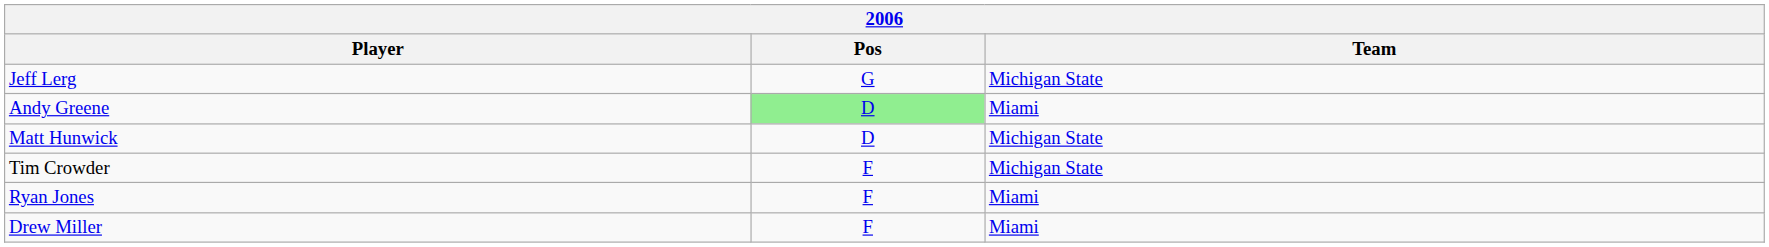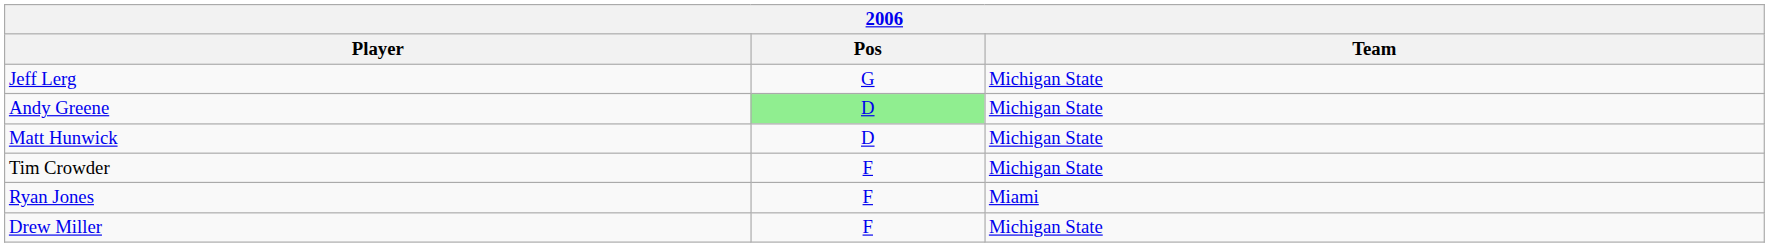 <table class="wikitable" width=95%>
 <tr>
 <th colspan=3><a href='#'>2006</a></th>
 </tr>
 <tr>
 <th>Player</th>
 <th>Pos</th>
 <th>Team</th>
 </tr>
 <tr>
 <td><a href='#'>Jeff Lerg</a></td>
 <td style="text-align:center;"><a href='#'>G</a></td>
 <td><a href='#'>Michigan State</a></td>
 </tr>
 <tr>
 <td><a href='#'>Andy Greene</a></td>
 <td style="background: lightgreen; text-align:center;"><a href='#'>D</a></td>
-<td><a href='#'>Miami</a></td>
+<td><a href='#'>Michigan State</a></td>
 </tr>
 <tr>
 <td><a href='#'>Matt Hunwick</a></td>
 <td style="text-align:center;"><a href='#'>D</a></td>
 <td><a href='#'>Michigan State</a></td>
 </tr>
 <tr>
 <td>Tim Crowder</td>
 <td style="text-align:center;"><a href='#'>F</a></td>
 <td><a href='#'>Michigan State</a></td>
 </tr>
 <tr>
 <td><a href='#'>Ryan Jones</a></td>
 <td style="text-align:center;"><a href='#'>F</a></td>
 <td><a href='#'>Miami</a></td>
 </tr>
 <tr>
 <td><a href='#'>Drew Miller</a></td>
 <td style="text-align:center;"><a href='#'>F</a></td>
-<td><a href='#'>Miami</a></td>
+<td><a href='#'>Michigan State</a></td>
 </tr>
 </table>
